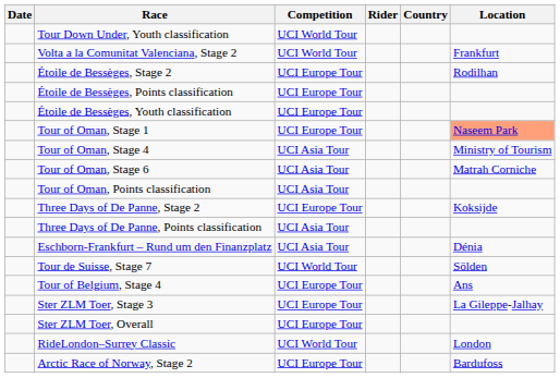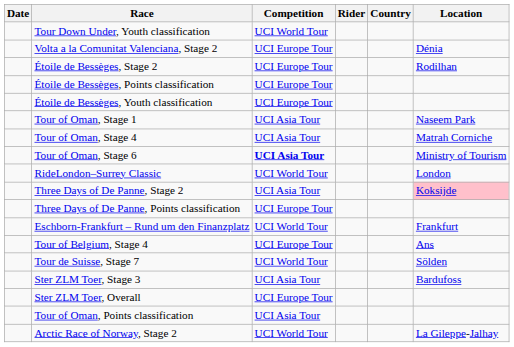 <table class="wikitable sortable">
 <tr>
 <th>Date</th>
 <th>Race</th>
 <th>Competition</th>
 <th>Rider</th>
 <th>Country</th>
 <th>Location</th>
 </tr>
 <tr>
 <td></td>
 <td><a href='#'>Tour Down Under</a>, Youth classification</td>
 <td><a href='#'>UCI World Tour</a></td>
 <td></td>
 <td></td>
 <td></td>
 </tr>
 <tr>
 <td></td>
 <td><a href='#'>Volta a la Comunitat Valenciana</a>, Stage 2</td>
-<td><a href='#'>UCI World Tour</a></td>
+<td><a href='#'>UCI Europe Tour</a></td>
 <td></td>
 <td></td>
-<td><a href='#'>Frankfurt</a></td>
+<td><a href='#'>Dénia</a></td>
 </tr>
 <tr>
 <td></td>
 <td><a href='#'>Étoile de Bessèges</a>, Stage 2</td>
 <td><a href='#'>UCI Europe Tour</a></td>
 <td></td>
 <td></td>
 <td><a href='#'>Rodilhan</a></td>
 </tr>
 <tr>
 <td></td>
 <td><a href='#'>Étoile de Bessèges</a>, Points classification</td>
 <td><a href='#'>UCI Europe Tour</a></td>
 <td></td>
 <td></td>
 <td></td>
 </tr>
 <tr>
 <td></td>
 <td><a href='#'>Étoile de Bessèges</a>, Youth classification</td>
 <td><a href='#'>UCI Europe Tour</a></td>
 <td></td>
 <td></td>
 <td></td>
 </tr>
 <tr>
 <td></td>
 <td><a href='#'>Tour of Oman</a>, Stage 1</td>
-<td><a href='#'>UCI Europe Tour</a></td>
+<td><a href='#'>UCI Asia Tour</a></td>
 <td></td>
 <td></td>
-<td style="background: lightsalmon;"><a href='#'>Naseem Park</a></td>
+<td><a href='#'>Naseem Park</a></td>
 </tr>
 <tr>
 <td></td>
 <td><a href='#'>Tour of Oman</a>, Stage 4</td>
 <td><a href='#'>UCI Asia Tour</a></td>
 <td></td>
 <td></td>
+<td><a href='#'>Matrah Corniche</a></td>
+</tr>
+<tr>
+<td></td>
+<td><a href='#'>Tour of Oman</a>, Stage 6</td>
+<td><strong><a href='#'>UCI Asia Tour</a></strong></td>
+<td></td>
+<td></td>
 <td><a href='#'>Ministry of Tourism</a></td>
 </tr>
 <tr>
 <td></td>
-<td><a href='#'>Tour of Oman</a>, Stage 6</td>
+<td><a href='#'>RideLondon–Surrey Classic</a></td>
+<td><a href='#'>UCI World Tour</a></td>
+<td></td>
+<td></td>
+<td><a href='#'>London</a></td>
+</tr>
+<tr>
+<td></td>
+<td><a href='#'>Three Days of De Panne</a>, Stage 2</td>
 <td><a href='#'>UCI Asia Tour</a></td>
 <td></td>
 <td></td>
-<td><a href='#'>Matrah Corniche</a></td>
+<td style="background: pink;"><a href='#'>Koksijde</a></td>
+</tr>
+<tr>
+<td></td>
+<td><a href='#'>Three Days of De Panne</a>, Points classification</td>
+<td><a href='#'>UCI Europe Tour</a></td>
+<td></td>
+<td></td>
+<td></td>
+</tr>
+<tr>
+<td></td>
+<td><a href='#'>Eschborn-Frankfurt – Rund um den Finanzplatz</a></td>
+<td><a href='#'>UCI World Tour</a></td>
+<td></td>
+<td></td>
+<td><a href='#'>Frankfurt</a></td>
+</tr>
+<tr>
+<td></td>
+<td><a href='#'>Tour of Belgium</a>, Stage 4</td>
+<td><a href='#'>UCI Europe Tour</a></td>
+<td></td>
+<td></td>
+<td><a href='#'>Ans</a></td>
+</tr>
+<tr>
+<td></td>
+<td><a href='#'>Tour de Suisse</a>, Stage 7</td>
+<td><a href='#'>UCI World Tour</a></td>
+<td></td>
+<td></td>
+<td><a href='#'>Sölden</a></td>
+</tr>
+<tr>
+<td></td>
+<td><a href='#'>Ster ZLM Toer</a>, Stage 3</td>
+<td><a href='#'>UCI Asia Tour</a></td>
+<td></td>
+<td></td>
+<td><a href='#'>Bardufoss</a></td>
+</tr>
+<tr>
+<td></td>
+<td><a href='#'>Ster ZLM Toer</a>, Overall</td>
+<td><a href='#'>UCI Europe Tour</a></td>
+<td></td>
+<td></td>
+<td></td>
 </tr>
 <tr>
 <td></td>
 <td><a href='#'>Tour of Oman</a>, Points classification</td>
 <td><a href='#'>UCI Asia Tour</a></td>
 <td></td>
 <td></td>
 <td></td>
 </tr>
 <tr>
 <td></td>
-<td><a href='#'>Three Days of De Panne</a>, Stage 2</td>
-<td><a href='#'>UCI Europe Tour</a></td>
-<td></td>
-<td></td>
-<td><a href='#'>Koksijde</a></td>
-</tr>
-<tr>
-<td></td>
-<td><a href='#'>Three Days of De Panne</a>, Points classification</td>
-<td><a href='#'>UCI Asia Tour</a></td>
-<td></td>
-<td></td>
-<td></td>
-</tr>
-<tr>
-<td></td>
-<td><a href='#'>Eschborn-Frankfurt – Rund um den Finanzplatz</a></td>
-<td><a href='#'>UCI Asia Tour</a></td>
-<td></td>
-<td></td>
-<td><a href='#'>Dénia</a></td>
-</tr>
-<tr>
-<td></td>
-<td><a href='#'>Tour de Suisse</a>, Stage 7</td>
+<td><a href='#'>Arctic Race of Norway</a>, Stage 2</td>
 <td><a href='#'>UCI World Tour</a></td>
-<td></td>
-<td></td>
-<td><a href='#'>Sölden</a></td>
-</tr>
-<tr>
-<td></td>
-<td><a href='#'>Tour of Belgium</a>, Stage 4</td>
-<td><a href='#'>UCI Europe Tour</a></td>
-<td></td>
-<td></td>
-<td><a href='#'>Ans</a></td>
-</tr>
-<tr>
-<td></td>
-<td><a href='#'>Ster ZLM Toer</a>, Stage 3</td>
-<td><a href='#'>UCI Europe Tour</a></td>
 <td></td>
 <td></td>
 <td><a href='#'>La Gileppe</a>-<a href='#'>Jalhay</a></td>
 </tr>
-<tr>
-<td></td>
-<td><a href='#'>Ster ZLM Toer</a>, Overall</td>
-<td><a href='#'>UCI Europe Tour</a></td>
-<td></td>
-<td></td>
-<td></td>
-</tr>
-<tr>
-<td></td>
-<td><a href='#'>RideLondon–Surrey Classic</a></td>
-<td><a href='#'>UCI World Tour</a></td>
-<td></td>
-<td></td>
-<td><a href='#'>London</a></td>
-</tr>
-<tr>
-<td></td>
-<td><a href='#'>Arctic Race of Norway</a>, Stage 2</td>
-<td><a href='#'>UCI Europe Tour</a></td>
-<td></td>
-<td></td>
-<td><a href='#'>Bardufoss</a></td>
-</tr>
 </table>
